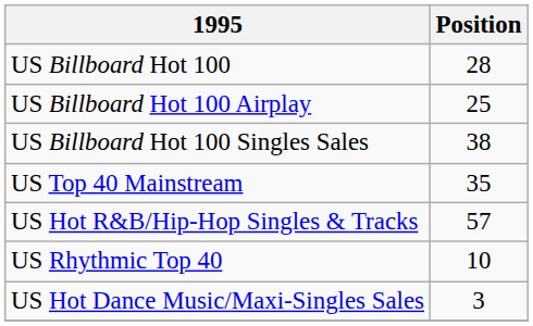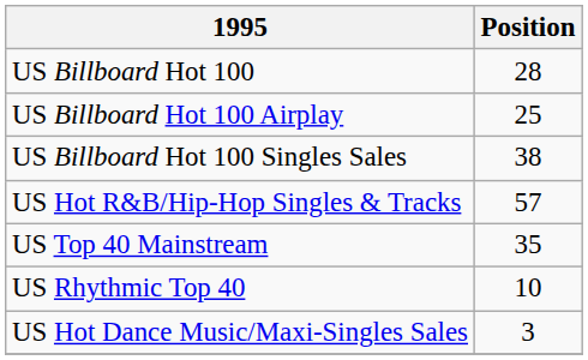 <table class="wikitable sortable">
 <tr>
 <th align="left">1995</th>
 <th align="center">Position</th>
 </tr>
 <tr>
 <td>US <em>Billboard</em> Hot 100</td>
 <td align="center">28</td>
 </tr>
 <tr>
 <td>US <em>Billboard</em> <a href='#'>Hot 100 Airplay</a></td>
 <td align="center">25</td>
 </tr>
 <tr>
 <td>US <em>Billboard</em> Hot 100 Singles Sales</td>
 <td align="center">38</td>
 </tr>
 <tr>
+<td>US <a href='#'>Hot R&B/Hip-Hop Singles & Tracks</a></td>
+<td align="center">57</td>
+</tr>
+<tr>
 <td>US <a href='#'>Top 40 Mainstream</a></td>
 <td align="center">35</td>
-</tr>
-<tr>
-<td>US <a href='#'>Hot R&B/Hip-Hop Singles & Tracks</a></td>
-<td align="center">57</td>
 </tr>
 <tr>
 <td>US <a href='#'>Rhythmic Top 40</a></td>
 <td align="center">10</td>
 </tr>
 <tr>
 <td>US <a href='#'>Hot Dance Music/Maxi-Singles Sales</a></td>
 <td align="center">3</td>
 </tr>
 <tr>
 </tr>
 </table>
